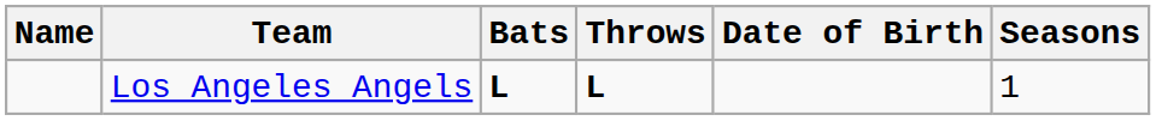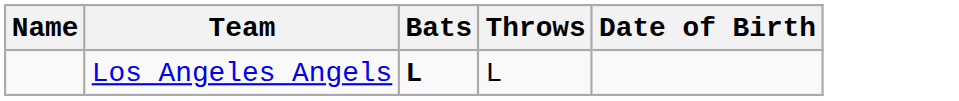 <table class="wikitable sortable collapsible collapsed">
 <tr>
 <th>Name</th>
 <th>Team</th>
 <th>Bats</th>
 <th>Throws</th>
 <th>Date of Birth</th>
-<th>Seasons</th>
 </tr>
 <tr>
 <td></td>
 <td><a href='#'>Los Angeles Angels</a></td>
 <td><strong>L</strong></td>
-<td><strong>L</strong></td>
+<td>L</td>
 <td></td>
-<td>1</td>
 </tr>
 </table>
